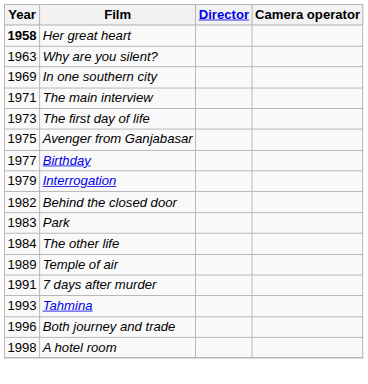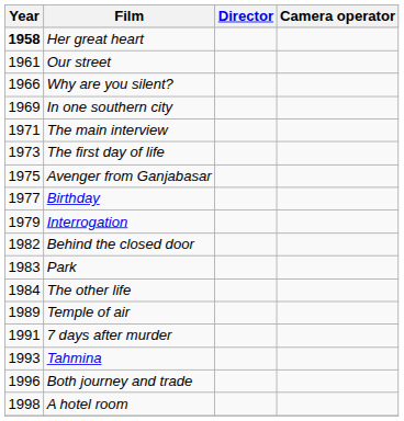 <table class="wikitable">
 <tr style="background:#b0c4de; text-align:center;">
 <th>Year</th>
 <th>Film</th>
 <th><a href='#'>Director</a></th>
 <th>Camera operator</th>
 </tr>
 <tr>
 <td><strong>1958</strong></td>
 <td><em>Her great heart</em></td>
 <td></td>
 <td></td>
 </tr>
 <tr>
-<td>1963</td>
+<td>1961</td>
+<td><em>Our street</em></td>
+<td></td>
+<td></td>
+</tr>
+<tr>
+<td>1966</td>
 <td><em>Why are you silent?</em></td>
 <td></td>
 <td></td>
 </tr>
 <tr>
 <td>1969</td>
 <td><em>In one southern city</em></td>
 <td></td>
 <td></td>
 </tr>
 <tr>
 <td>1971</td>
 <td><em>The main interview</em></td>
 <td></td>
 <td></td>
 </tr>
 <tr>
 <td>1973</td>
 <td><em>The first day of life</em></td>
 <td></td>
 <td></td>
 </tr>
 <tr>
 <td>1975</td>
 <td><em>Avenger from Ganjabasar</em></td>
 <td></td>
 <td></td>
 </tr>
 <tr>
 <td>1977</td>
 <td><em><a href='#'>Birthday</a></em></td>
 <td></td>
 <td></td>
 </tr>
 <tr>
 <td>1979</td>
 <td><em><a href='#'>Interrogation</a></em></td>
 <td></td>
 <td></td>
 </tr>
 <tr>
 <td>1982</td>
 <td><em>Behind the closed door</em></td>
 <td></td>
 <td></td>
 </tr>
 <tr>
 <td>1983</td>
 <td><em>Park</em></td>
 <td></td>
 <td></td>
 </tr>
 <tr>
 <td>1984</td>
 <td><em>The other life</em></td>
 <td></td>
 <td></td>
 </tr>
 <tr>
 <td>1989</td>
 <td><em>Temple of air</em></td>
 <td></td>
 <td></td>
 </tr>
 <tr>
 <td>1991</td>
 <td><em>7 days after murder</em></td>
 <td></td>
 <td></td>
 </tr>
 <tr>
 <td>1993</td>
 <td><em><a href='#'>Tahmina</a></em></td>
 <td></td>
 <td></td>
 </tr>
 <tr>
 <td>1996</td>
 <td><em>Both journey and trade</em></td>
 <td></td>
 <td></td>
 </tr>
 <tr>
 <td>1998</td>
 <td><em>A hotel room</em></td>
 <td></td>
 <td></td>
 </tr>
 <tr>
 </tr>
 </table>
